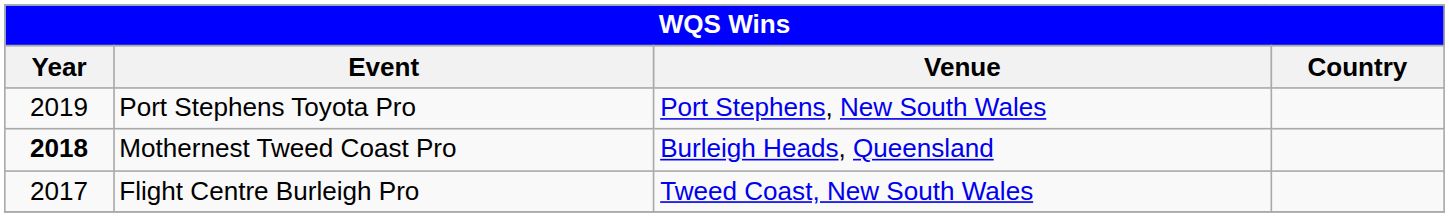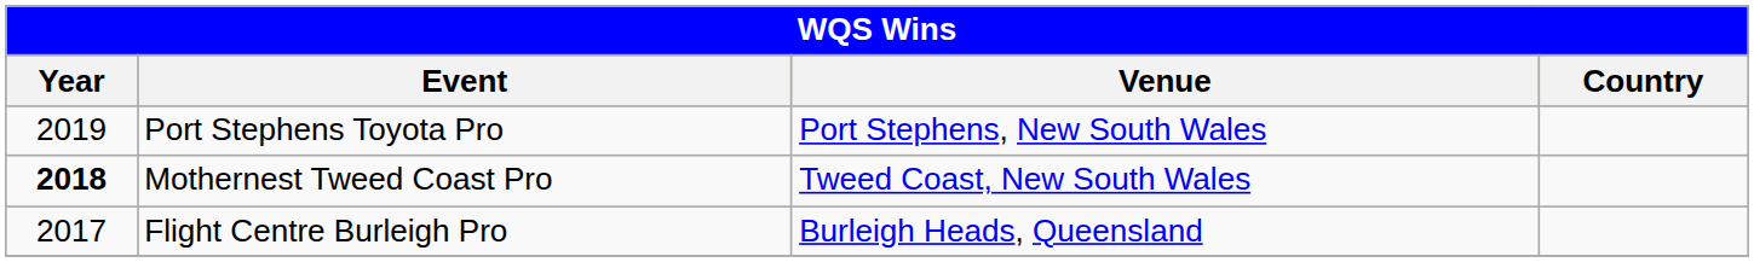 <table class="wikitable" style="width:100%;">
 <tr bgcolor=skyblue>
 <td colspan=4; style="background: blue; color: white" align="center"><strong>WQS Wins</strong></td>
 </tr>
 <tr bgcolor="#bdb76b">
 <th>Year</th>
 <th>Event</th>
 <th>Venue</th>
 <th>Country</th>
 </tr>
 <tr>
 <td style=text-align:center>2019</td>
 <td>Port Stephens Toyota Pro</td>
 <td><a href='#'>Port Stephens</a>, <a href='#'>New South Wales</a></td>
 <td></td>
 </tr>
 <tr>
 <td style=text-align:center><strong>2018</strong></td>
 <td>Mothernest Tweed Coast Pro</td>
-<td><a href='#'>Burleigh Heads</a>, <a href='#'>Queensland</a></td>
+<td><a href='#'>Tweed Coast, New South Wales</a></td>
 <td></td>
 </tr>
 <tr>
 <td style=text-align:center>2017</td>
 <td>Flight Centre Burleigh Pro</td>
-<td><a href='#'>Tweed Coast, New South Wales</a></td>
+<td><a href='#'>Burleigh Heads</a>, <a href='#'>Queensland</a></td>
 <td></td>
 </tr>
 <tr>
 </tr>
 </table>
